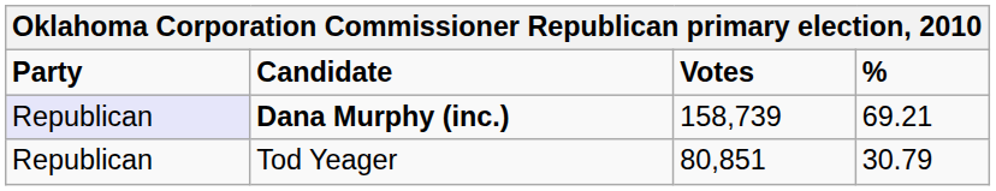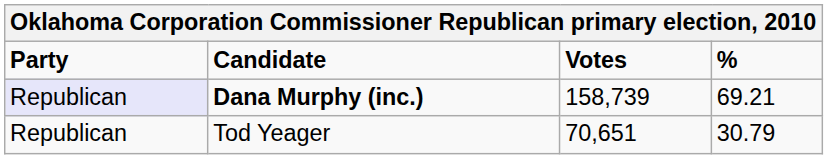 <table class="wikitable">
 <tr>
 <th colspan="4">Oklahoma Corporation Commissioner Republican primary election, 2010</th>
 </tr>
 <tr>
 <td><strong>Party</strong></td>
 <td><strong>Candidate</strong></td>
 <td><strong>Votes</strong></td>
 <td><strong>%</strong></td>
 </tr>
 <tr>
 <td style="background: lavender;">Republican</td>
 <td><strong>Dana Murphy (inc.)</strong></td>
 <td>158,739</td>
 <td>69.21</td>
 </tr>
 <tr>
 <td>Republican</td>
 <td>Tod Yeager</td>
-<td>80,851</td>
+<td>70,651</td>
 <td>30.79</td>
 </tr>
 </table>
